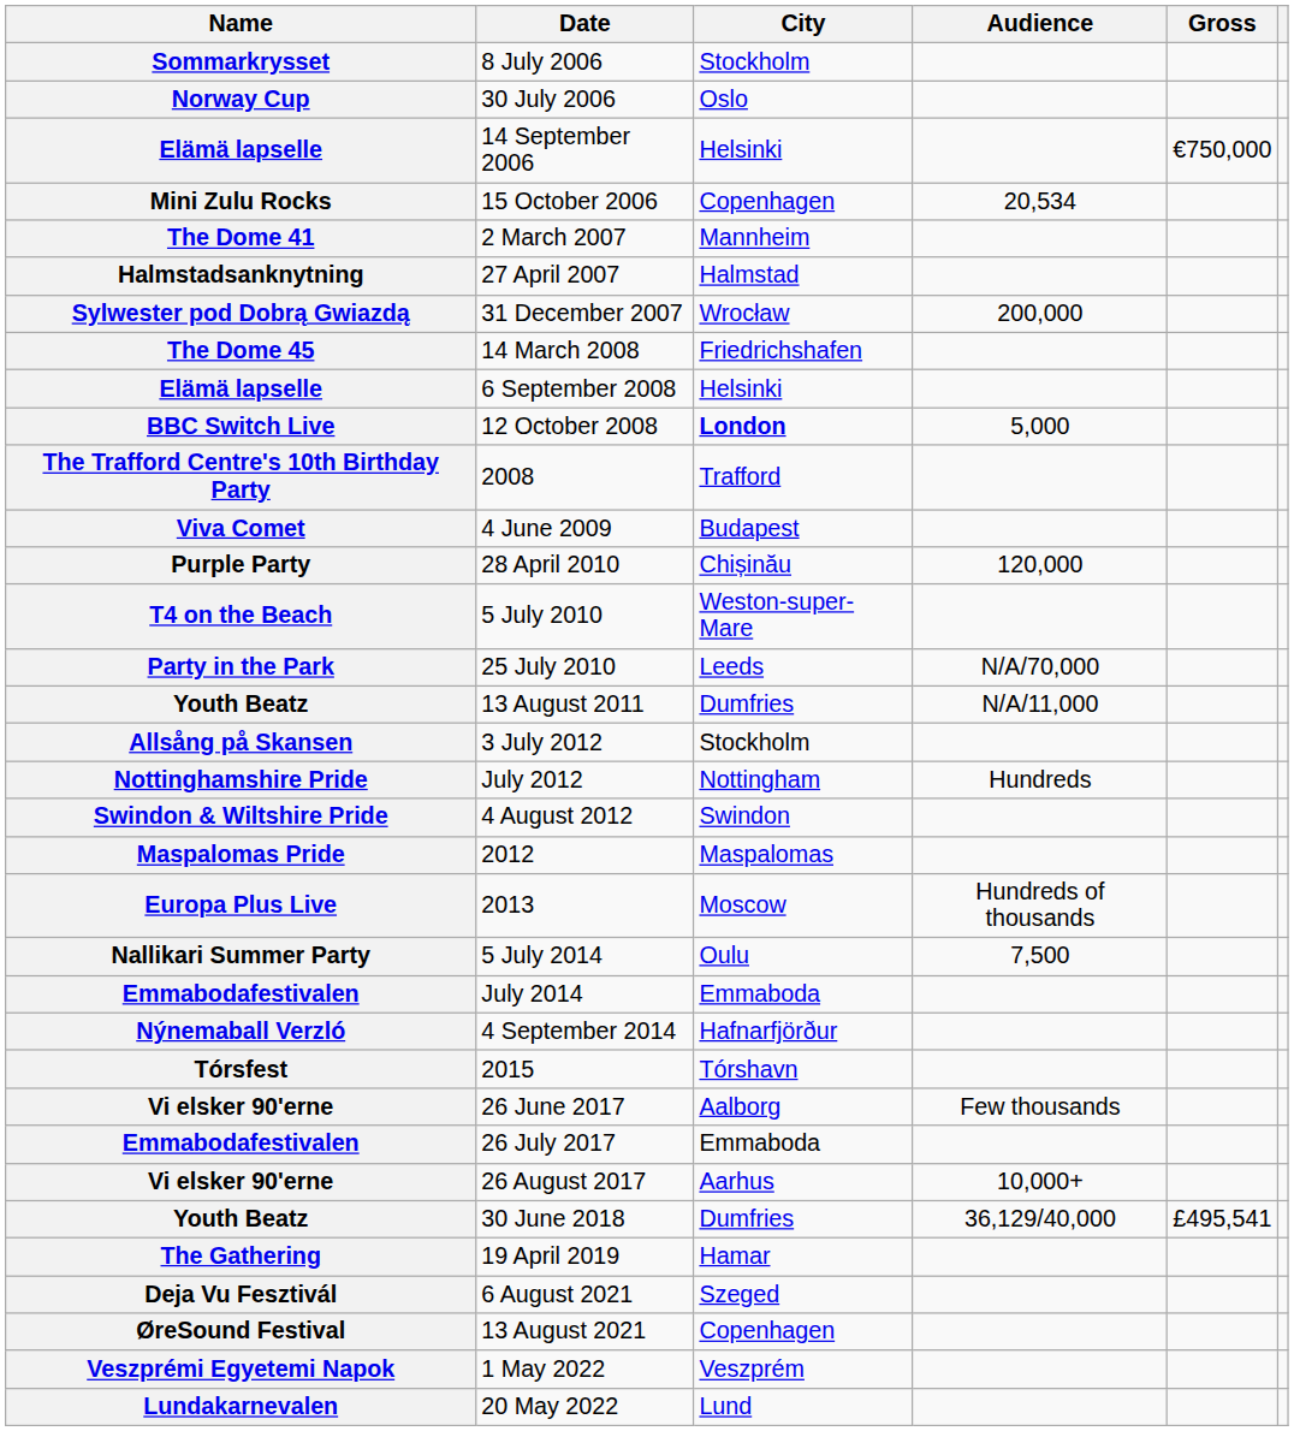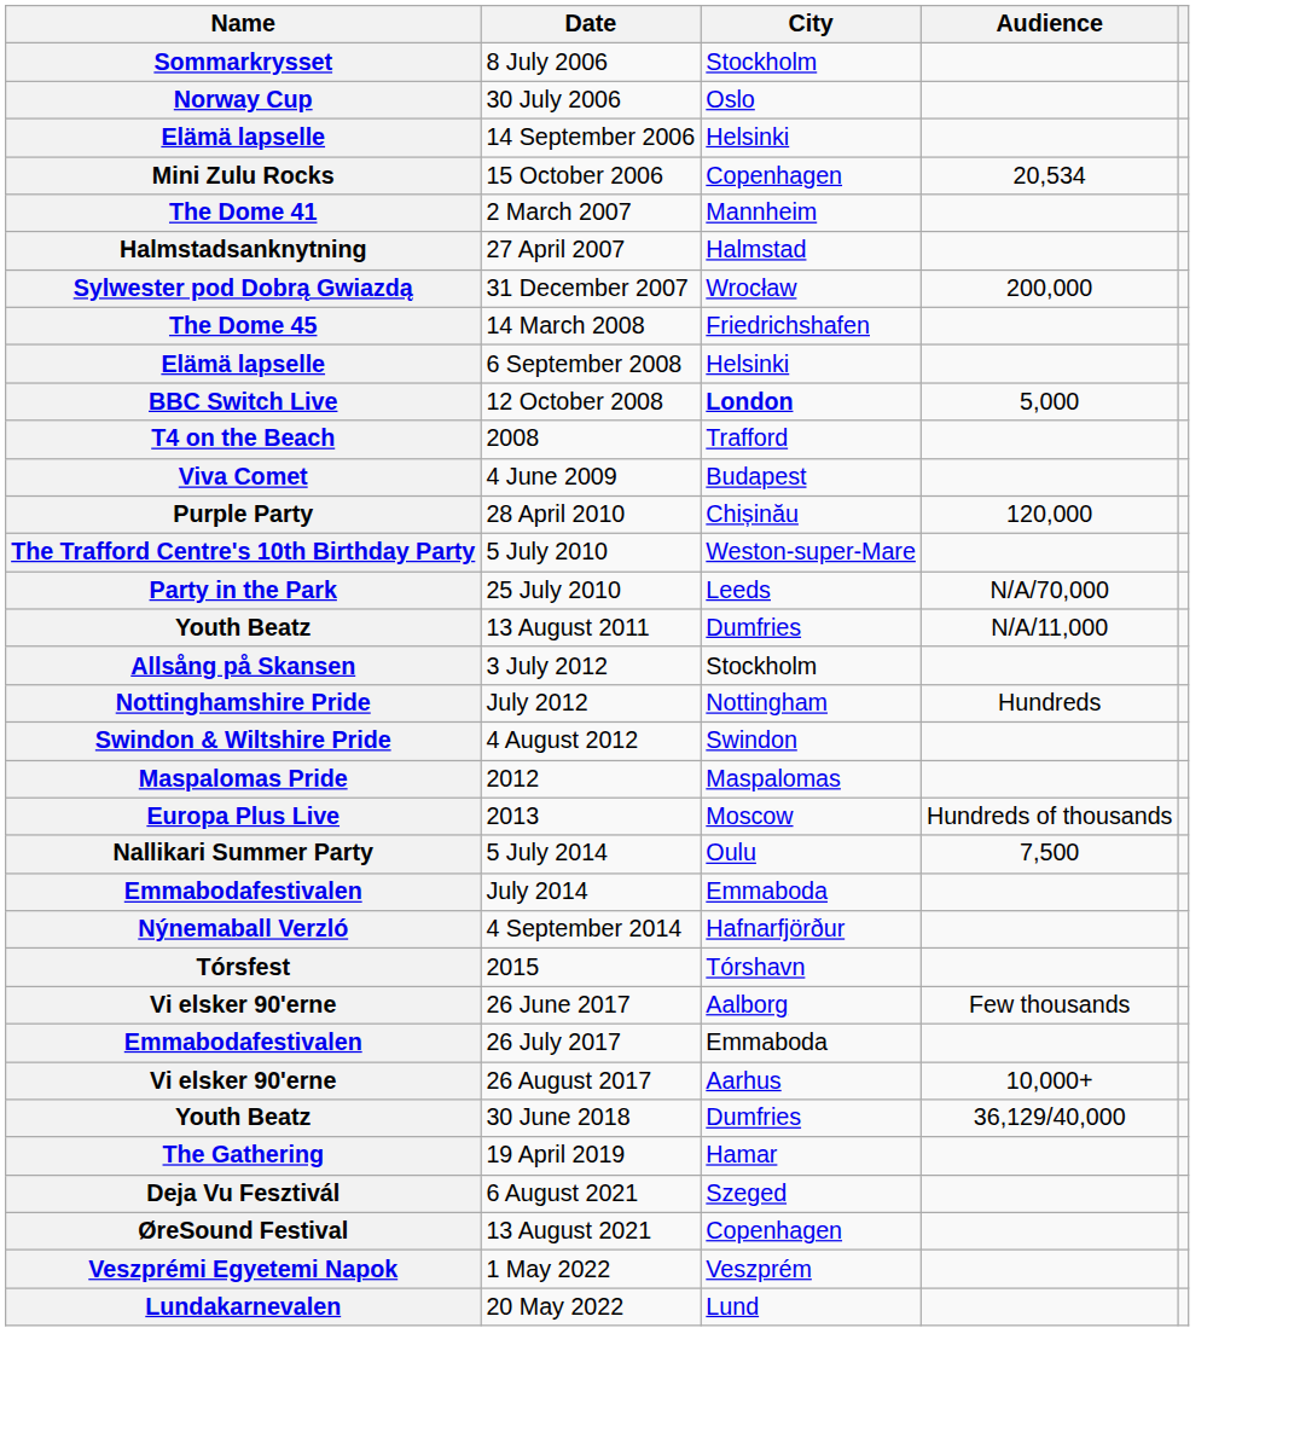 <table class="wikitable sortable plainrowheaders">
 <tr>
 <th scope="col">Name</th>
 <th scope="col">Date</th>
 <th scope="col">City</th>
 <th scope="col">Audience</th>
-<th scope="col">Gross</th>
 <th scope="col"></th>
 </tr>
 <tr>
 <th scope="row"><a href='#'>Sommarkrysset</a></th>
 <td>8 July 2006</td>
 <td><a href='#'>Stockholm</a></td>
-<td></td>
 <td></td>
 <td align="center"></td>
 </tr>
 <tr>
 <th scope="row"><a href='#'>Norway Cup</a></th>
 <td>30 July 2006</td>
 <td><a href='#'>Oslo</a></td>
 <td></td>
-<td></td>
 <td align="center"></td>
 </tr>
 <tr>
 <th scope="row"><a href='#'>Elämä lapselle</a></th>
 <td>14 September 2006</td>
 <td><a href='#'>Helsinki</a></td>
 <td></td>
-<td>€750,000</td>
 <td align="center"></td>
 </tr>
 <tr>
 <th scope="row">Mini Zulu Rocks</th>
 <td>15 October 2006</td>
 <td><a href='#'>Copenhagen</a></td>
 <td align="center">20,534</td>
-<td></td>
 <td align="center"></td>
 </tr>
 <tr>
 <th scope="row"><a href='#'>The Dome 41</a></th>
 <td>2 March 2007</td>
 <td><a href='#'>Mannheim</a></td>
-<td></td>
 <td></td>
 <td align="center"></td>
 </tr>
 <tr>
 <th scope="row">Halmstadsanknytning</th>
 <td>27 April 2007</td>
 <td><a href='#'>Halmstad</a></td>
 <td></td>
-<td></td>
 <td align="center"></td>
 </tr>
 <tr>
 <th scope="row"><a href='#'>Sylwester pod Dobrą Gwiazdą</a></th>
 <td>31 December 2007</td>
 <td><a href='#'>Wrocław</a></td>
 <td align="center">200,000</td>
-<td></td>
 <td align="center"></td>
 </tr>
 <tr>
 <th scope="row"><a href='#'>The Dome 45</a></th>
 <td>14 March 2008</td>
 <td><a href='#'>Friedrichshafen</a></td>
-<td></td>
 <td></td>
 <td align="center"></td>
 </tr>
 <tr>
 <th scope="row"><a href='#'>Elämä lapselle</a></th>
 <td>6 September 2008</td>
 <td><a href='#'>Helsinki</a></td>
 <td></td>
-<td></td>
 <td align="center"></td>
 </tr>
 <tr>
 <th scope="row"><a href='#'>BBC Switch Live</a></th>
 <td>12 October 2008</td>
 <td><strong><a href='#'>London</a></strong></td>
 <td align="center">5,000</td>
-<td></td>
 <td align="center"></td>
 </tr>
 <tr>
-<th scope="row"><a href='#'>The Trafford Centre's 10th Birthday Party</a></th>
+<th scope="row"><a href='#'>T4 on the Beach</a></th>
 <td>2008</td>
 <td><a href='#'>Trafford</a></td>
-<td></td>
 <td></td>
 <td align="center"></td>
 </tr>
 <tr>
 <th scope="row"><a href='#'>Viva Comet</a></th>
 <td>4 June 2009</td>
 <td><a href='#'>Budapest</a></td>
 <td></td>
-<td></td>
 <td align="center"></td>
 </tr>
 <tr>
 <th scope="row">Purple Party</th>
 <td>28 April 2010</td>
 <td><a href='#'>Chișinău</a></td>
 <td align="center">120,000</td>
-<td></td>
 <td align="center"></td>
 </tr>
 <tr>
-<th scope="row"><a href='#'>T4 on the Beach</a></th>
+<th scope="row"><a href='#'>The Trafford Centre's 10th Birthday Party</a></th>
 <td>5 July 2010</td>
 <td><a href='#'>Weston-super-Mare</a></td>
-<td></td>
 <td></td>
 <td align="center"></td>
 </tr>
 <tr>
 <th scope="row"><a href='#'>Party in the Park</a></th>
 <td>25 July 2010</td>
 <td><a href='#'>Leeds</a></td>
 <td align="center">N/A/70,000</td>
-<td></td>
 <td align="center"></td>
 </tr>
 <tr>
 <th scope="row">Youth Beatz</th>
 <td>13 August 2011</td>
 <td><a href='#'>Dumfries</a></td>
 <td align="center">N/A/11,000</td>
-<td></td>
 <td align="center"></td>
 </tr>
 <tr>
 <th scope="row"><a href='#'>Allsång på Skansen</a></th>
 <td>3 July 2012</td>
 <td>Stockholm</td>
-<td></td>
 <td></td>
 <td align="center"></td>
 </tr>
 <tr>
 <th scope="row"><a href='#'>Nottinghamshire Pride</a></th>
 <td>July 2012</td>
 <td><a href='#'>Nottingham</a></td>
 <td align="center">Hundreds</td>
-<td></td>
 <td align="center"></td>
 </tr>
 <tr>
 <th scope="row"><a href='#'>Swindon & Wiltshire Pride</a></th>
 <td>4 August 2012</td>
 <td><a href='#'>Swindon</a></td>
-<td></td>
 <td></td>
 <td align="center"></td>
 </tr>
 <tr>
 <th scope="row"><a href='#'>Maspalomas Pride</a></th>
 <td>2012</td>
 <td><a href='#'>Maspalomas</a></td>
 <td></td>
-<td></td>
 <td align="center"></td>
 </tr>
 <tr>
 <th scope="row"><a href='#'>Europa Plus Live</a></th>
 <td>2013</td>
 <td><a href='#'>Moscow</a></td>
 <td align="center">Hundreds of thousands</td>
-<td></td>
 <td align="center"></td>
 </tr>
 <tr>
 <th scope="row">Nallikari Summer Party</th>
 <td>5 July 2014</td>
 <td><a href='#'>Oulu</a></td>
 <td align="center">7,500</td>
-<td></td>
 <td align="center"></td>
 </tr>
 <tr>
 <th scope="row"><a href='#'>Emmabodafestivalen</a></th>
 <td>July 2014</td>
 <td><a href='#'>Emmaboda</a></td>
-<td></td>
 <td></td>
 <td align="center"></td>
 </tr>
 <tr>
 <th scope="row"><a href='#'>Nýnemaball Verzló</a></th>
 <td>4 September 2014</td>
 <td><a href='#'>Hafnarfjörður</a></td>
 <td></td>
-<td></td>
 <td align="center"></td>
 </tr>
 <tr>
 <th scope="row">Tórsfest</th>
 <td>2015</td>
 <td><a href='#'>Tórshavn</a></td>
-<td></td>
 <td></td>
 <td align="center"></td>
 </tr>
 <tr>
 <th scope="row">Vi elsker 90'erne</th>
 <td>26 June 2017</td>
 <td><a href='#'>Aalborg</a></td>
 <td align="center">Few thousands</td>
-<td></td>
 <td align="center"></td>
 </tr>
 <tr>
 <th scope="row"><a href='#'>Emmabodafestivalen</a></th>
 <td>26 July 2017</td>
 <td>Emmaboda</td>
-<td></td>
 <td></td>
 <td align="center"></td>
 </tr>
 <tr>
 <th scope="row">Vi elsker 90'erne</th>
 <td>26 August 2017</td>
 <td><a href='#'>Aarhus</a></td>
 <td align="center">10,000+</td>
-<td></td>
 <td align="center"></td>
 </tr>
 <tr>
 <th scope="row">Youth Beatz</th>
 <td>30 June 2018</td>
 <td><a href='#'>Dumfries</a></td>
 <td align="center">36,129/40,000</td>
-<td align="center">£495,541</td>
 <td align="center"></td>
 </tr>
 <tr>
 <th scope="row"><a href='#'>The Gathering</a></th>
 <td>19 April 2019</td>
 <td><a href='#'>Hamar</a></td>
-<td></td>
 <td></td>
 <td align="center"></td>
 </tr>
 <tr>
 <th scope="row">Deja Vu Fesztivál</th>
 <td>6 August 2021</td>
 <td><a href='#'>Szeged</a></td>
 <td></td>
-<td></td>
 <td align="center"></td>
 </tr>
 <tr>
 <th scope="row">ØreSound Festival</th>
 <td>13 August 2021</td>
 <td><a href='#'>Copenhagen</a></td>
-<td></td>
 <td></td>
 <td align="center"></td>
 </tr>
 <tr>
 <th scope="row"><a href='#'>Veszprémi Egyetemi Napok</a></th>
 <td>1 May 2022</td>
 <td><a href='#'>Veszprém</a></td>
 <td></td>
-<td></td>
 <td align="center"></td>
 </tr>
 <tr>
 <th scope="row"><a href='#'>Lundakarnevalen</a></th>
 <td>20 May 2022</td>
 <td><a href='#'>Lund</a></td>
 <td></td>
-<td></td>
 <td align="center"></td>
 </tr>
 </table>
